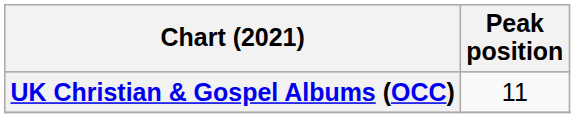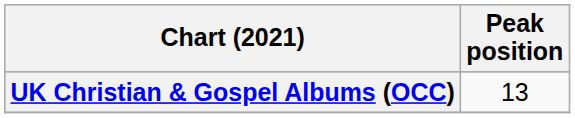 <table class="wikitable sortable plainrowheaders" style="text-align:center">
 <tr>
 <th scope="col">Chart (2021)</th>
 <th scope="col">Peak<br>position</th>
 </tr>
 <tr>
 <th scope="row"><a href='#'>UK Christian & Gospel Albums</a> (<a href='#'>OCC</a>)</th>
-<td align="center">11</td>
+<td align="center">13</td>
 </tr>
 <tr>
 </tr>
 <tr>
 </tr>
 <tr>
 </tr>
 </table>
